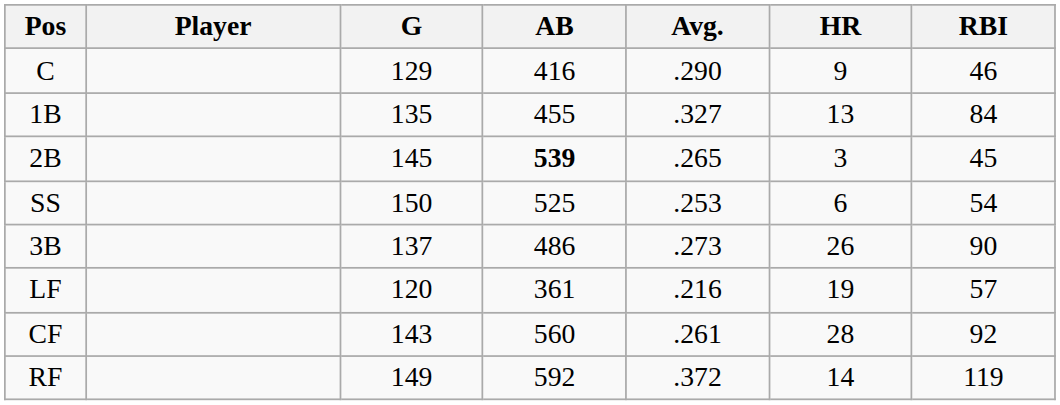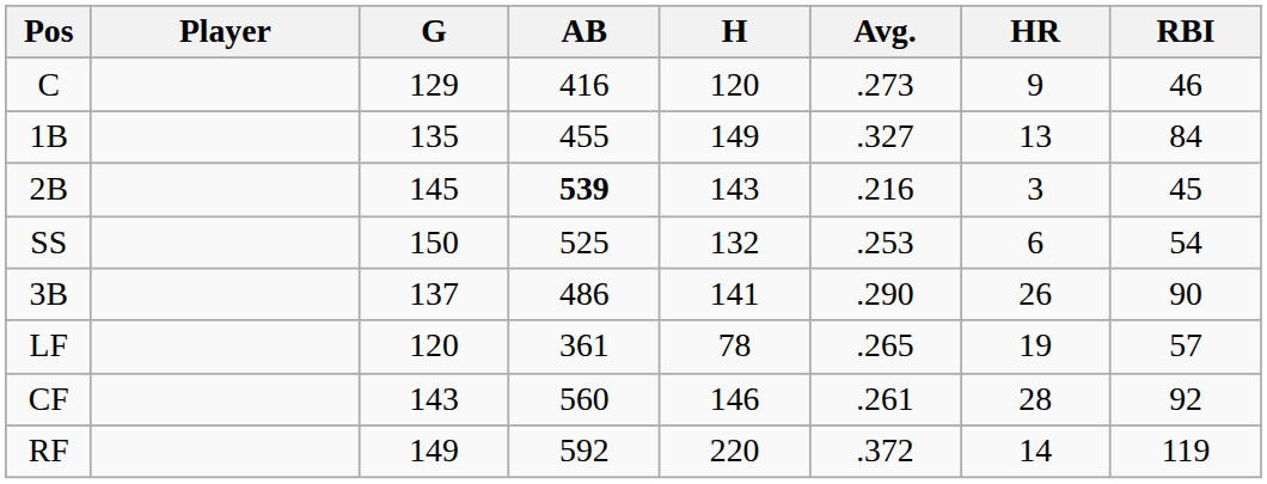 <table class="wikitable sortable">
 <tr>
 <th bgcolor="#DDDDFF" width="5%">Pos</th>
 <th bgcolor="#DDDDFF" width="16%">Player</th>
 <th bgcolor="#DDDDFF" width="9%">G</th>
 <th bgcolor="#DDDDFF" width="9%">AB</th>
+<th bgcolor="#DDDDFF" width="9%">H</th>
 <th bgcolor="#DDDDFF" width="9%">Avg.</th>
 <th bgcolor="#DDDDFF" width="9%">HR</th>
 <th bgcolor="#DDDDFF" width="9%">RBI</th>
 </tr>
 <tr align="center">
 <td>C</td>
 <td></td>
 <td>129</td>
 <td>416</td>
-<td>.290</td>
+<td>120</td>
+<td>.273</td>
 <td>9</td>
 <td>46</td>
 </tr>
 <tr align="center">
 <td>1B</td>
 <td></td>
 <td>135</td>
 <td>455</td>
+<td>149</td>
 <td>.327</td>
 <td>13</td>
 <td>84</td>
 </tr>
 <tr align="center">
 <td>2B</td>
 <td></td>
 <td>145</td>
 <td><strong>539</strong></td>
-<td>.265</td>
+<td>143</td>
+<td>.216</td>
 <td>3</td>
 <td>45</td>
 </tr>
 <tr align="center">
 <td>SS</td>
 <td></td>
 <td>150</td>
 <td>525</td>
+<td>132</td>
 <td>.253</td>
 <td>6</td>
 <td>54</td>
 </tr>
 <tr align="center">
 <td>3B</td>
 <td></td>
 <td>137</td>
 <td>486</td>
-<td>.273</td>
+<td>141</td>
+<td>.290</td>
 <td>26</td>
 <td>90</td>
 </tr>
 <tr align="center">
 <td>LF</td>
 <td></td>
 <td>120</td>
 <td>361</td>
-<td>.216</td>
+<td>78</td>
+<td>.265</td>
 <td>19</td>
 <td>57</td>
 </tr>
 <tr align="center">
 <td>CF</td>
 <td></td>
 <td>143</td>
 <td>560</td>
+<td>146</td>
 <td>.261</td>
 <td>28</td>
 <td>92</td>
 </tr>
 <tr align="center">
 <td>RF</td>
 <td></td>
 <td>149</td>
 <td>592</td>
+<td>220</td>
 <td>.372</td>
 <td>14</td>
 <td>119</td>
 </tr>
 </table>
